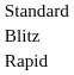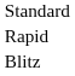 <table>
 <tr>
 <td>Standard</td>
+<td></td>
+<td></td>
+<td></td>
+</tr>
+<tr>
+<td>Rapid</td>
 <td></td>
 <td></td>
 <td></td>
 </tr>
 <tr>
 <td>Blitz</td>
 <td></td>
 <td></td>
 <td></td>
 </tr>
-<tr>
-<td>Rapid</td>
-<td></td>
-<td></td>
-<td></td>
-</tr>
 </table>
